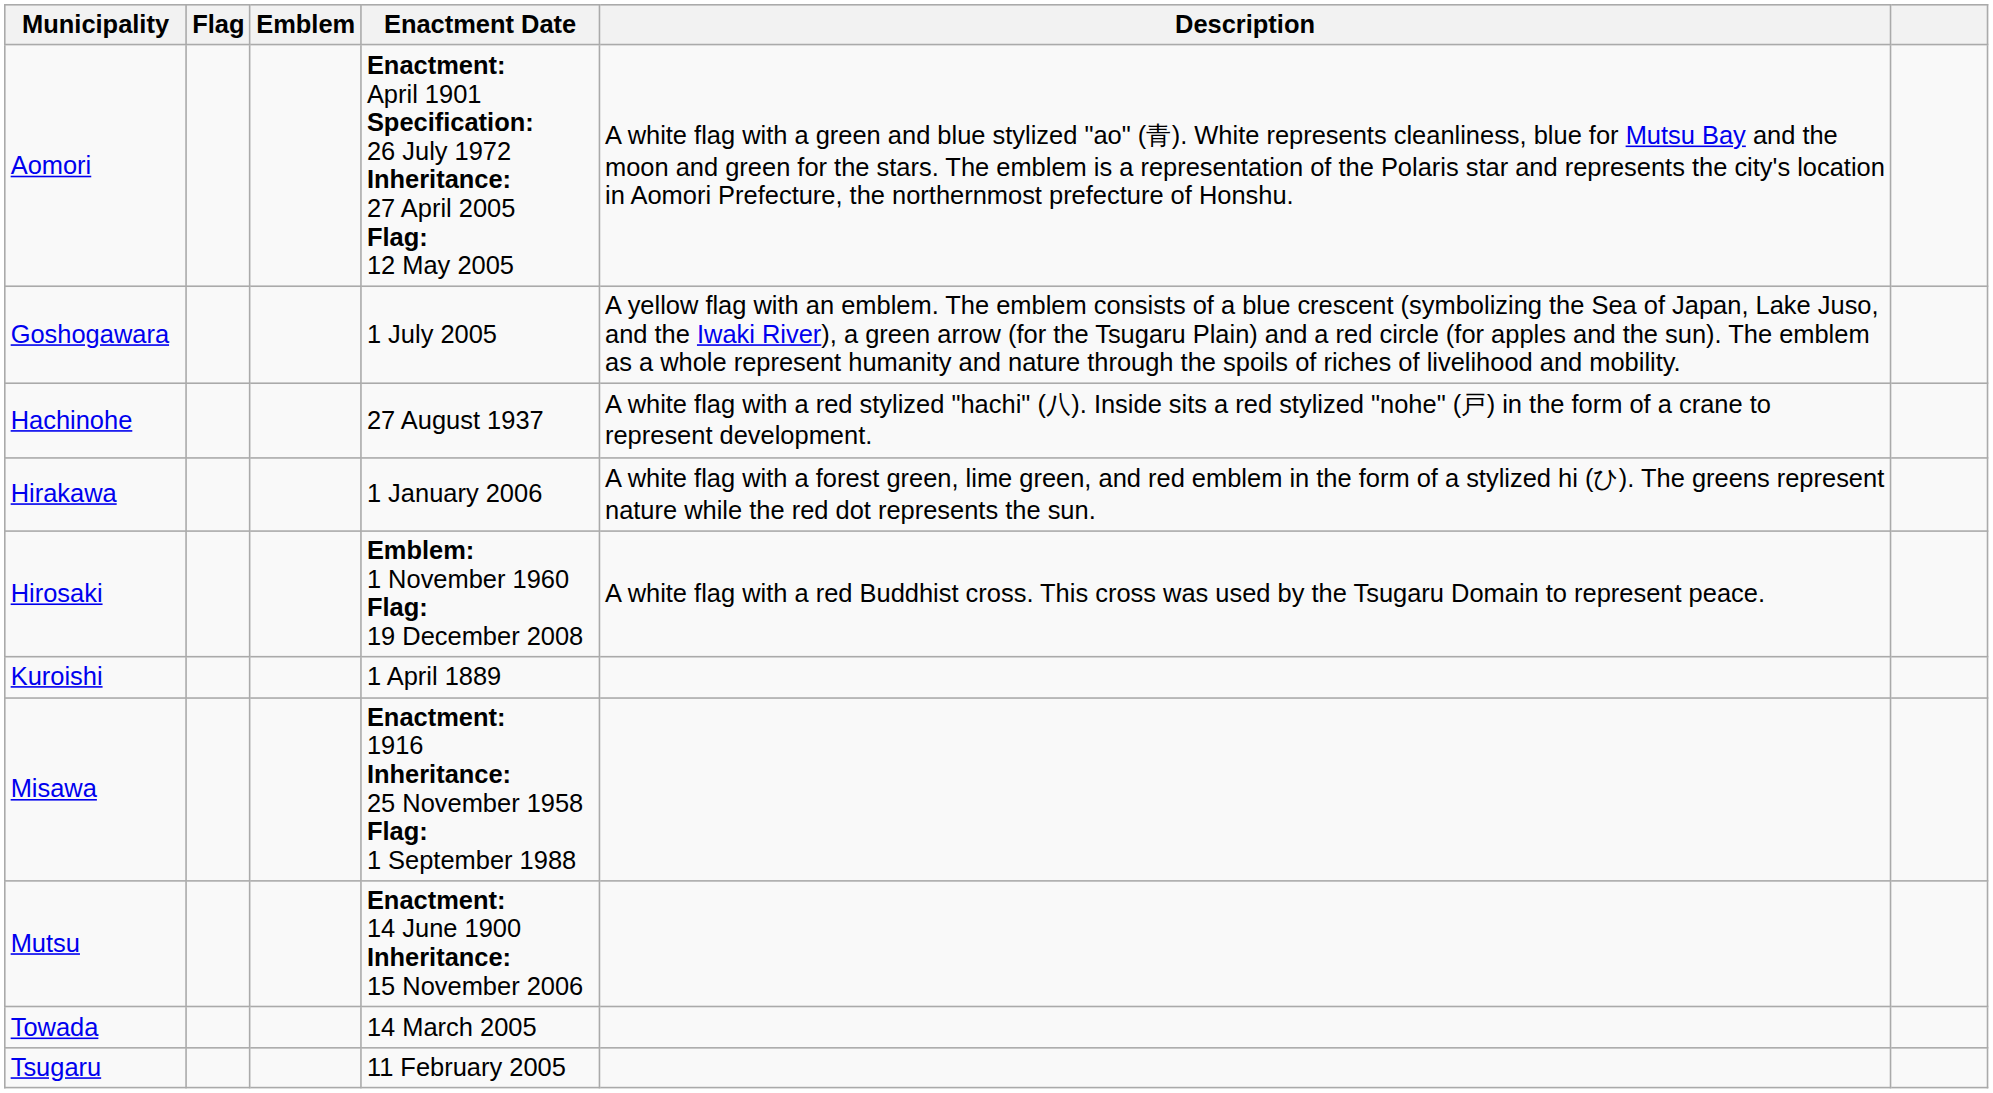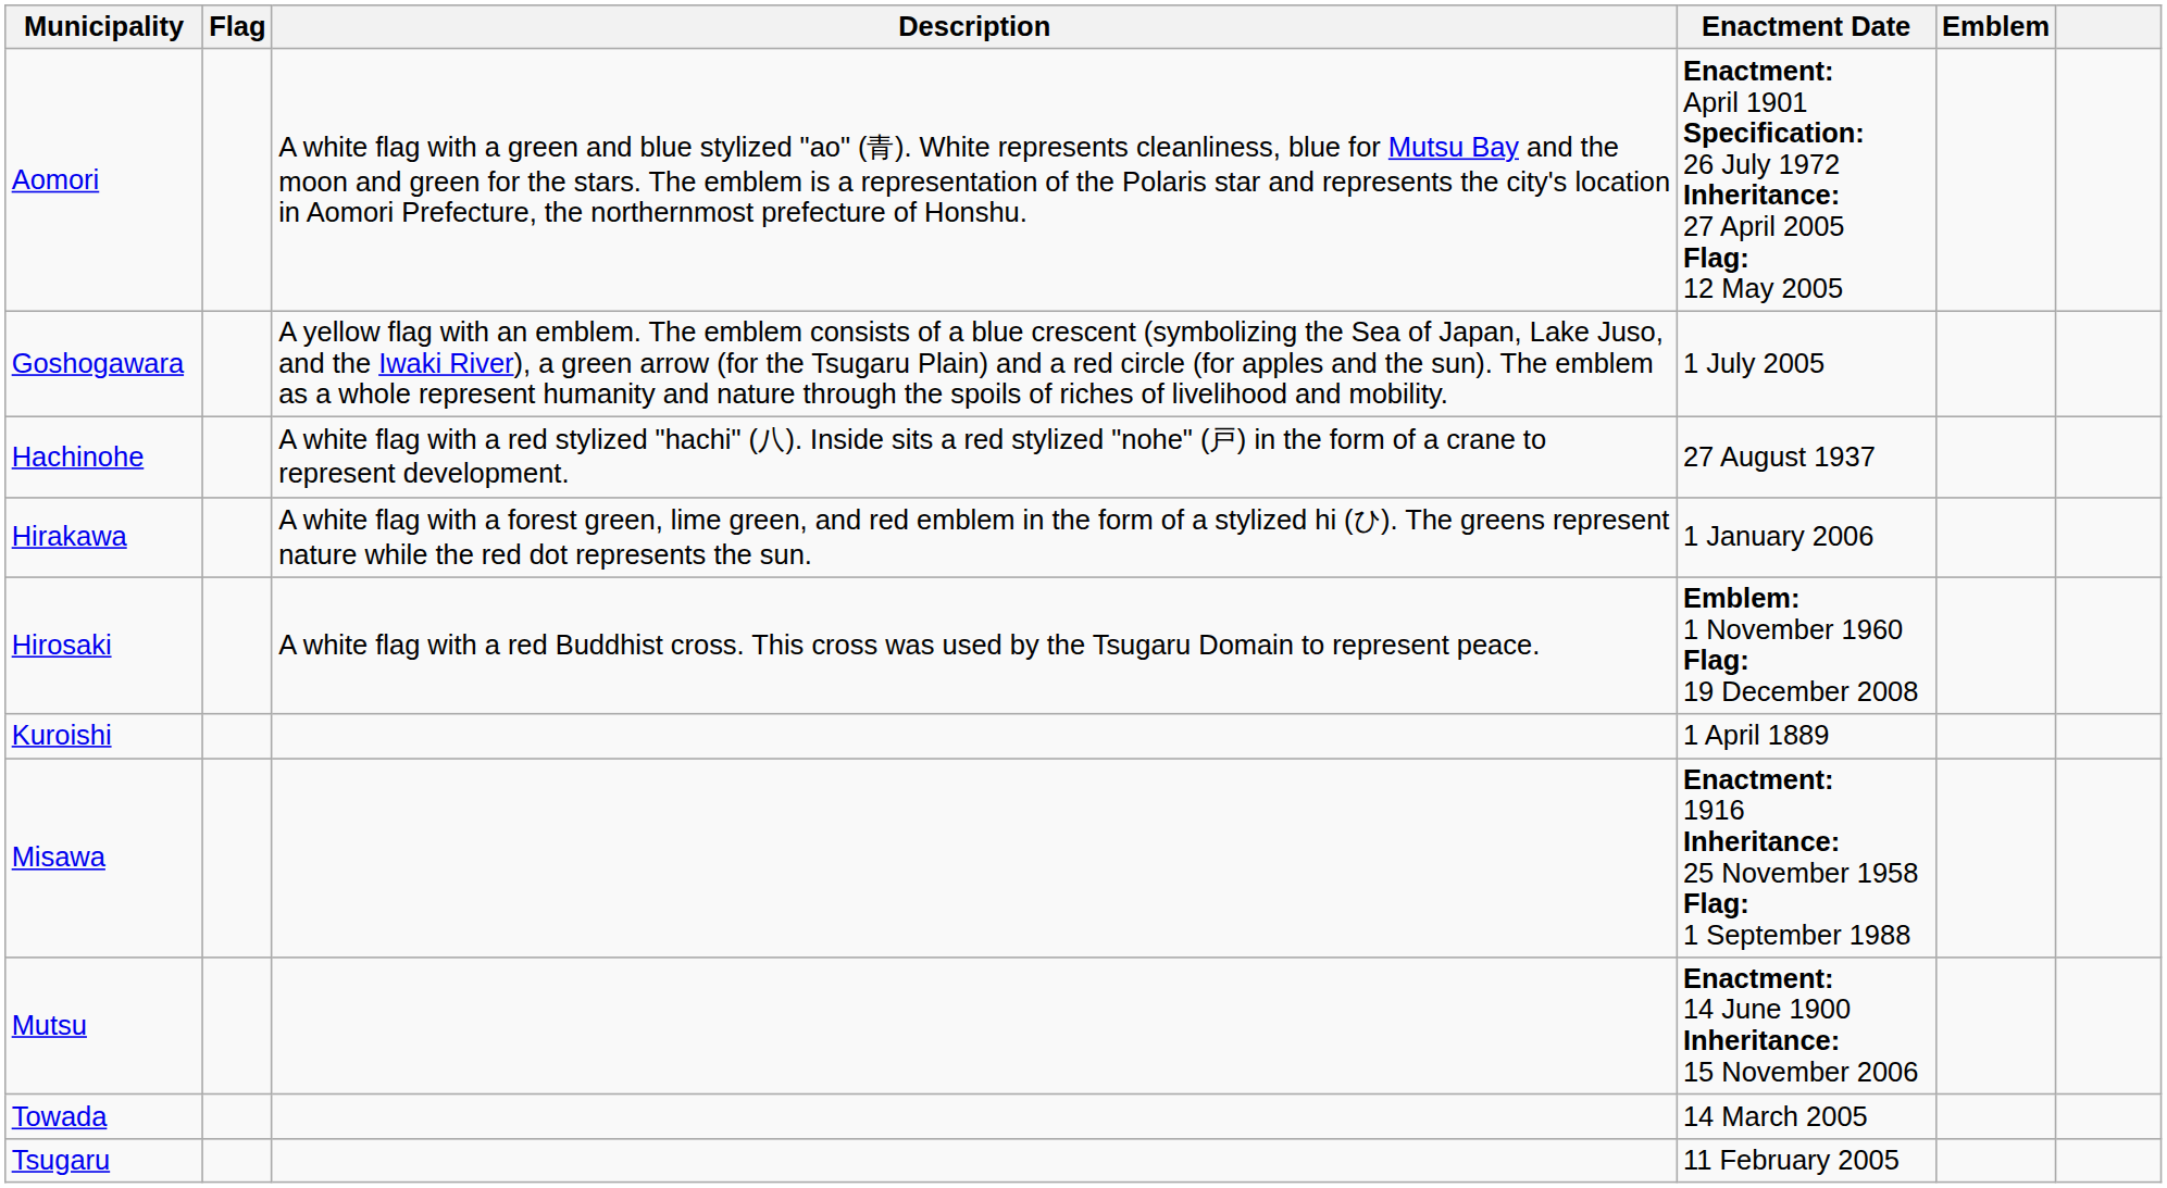 <table class="wikitable">
 <tr>
 <th style="width:12ch;">Municipality</th>
 <th>Flag</th>
+<th>Description</th>
+<th style="width:16ch;">Enactment Date</th>
 <th>Emblem</th>
-<th style="width:16ch;">Enactment Date</th>
-<th>Description</th>
 <th style="width:6ch;"></th>
 </tr>
 <tr>
 <td><a href='#'>Aomori</a></td>
 <td></td>
+<td>A white flag with a green and blue stylized "ao" (青). White represents cleanliness, blue for <a href='#'>Mutsu Bay</a> and the moon and green for the stars. The emblem is a representation of the Polaris star and represents the city's location in Aomori Prefecture, the northernmost prefecture of Honshu.</td>
+<td><strong>Enactment:</strong><br>April 1901<br><strong>Specification:</strong><br>26 July 1972<br><strong>Inheritance:</strong><br>27 April 2005<br><strong>Flag:</strong><br>12 May 2005</td>
 <td></td>
-<td><strong>Enactment:</strong><br>April 1901<br><strong>Specification:</strong><br>26 July 1972<br><strong>Inheritance:</strong><br>27 April 2005<br><strong>Flag:</strong><br>12 May 2005</td>
-<td>A white flag with a green and blue stylized "ao" (青). White represents cleanliness, blue for <a href='#'>Mutsu Bay</a> and the moon and green for the stars. The emblem is a representation of the Polaris star and represents the city's location in Aomori Prefecture, the northernmost prefecture of Honshu.</td>
 <td></td>
 </tr>
 <tr>
 <td><a href='#'>Goshogawara</a></td>
 <td></td>
+<td>A yellow flag with an emblem. The emblem consists of a blue crescent (symbolizing the Sea of Japan, Lake Juso, and the <a href='#'>Iwaki River</a>), a green arrow (for the Tsugaru Plain) and a red circle (for apples and the sun). The emblem as a whole represent humanity and nature through the spoils of riches of livelihood and mobility.</td>
+<td>1 July 2005</td>
 <td></td>
-<td>1 July 2005</td>
-<td>A yellow flag with an emblem. The emblem consists of a blue crescent (symbolizing the Sea of Japan, Lake Juso, and the <a href='#'>Iwaki River</a>), a green arrow (for the Tsugaru Plain) and a red circle (for apples and the sun). The emblem as a whole represent humanity and nature through the spoils of riches of livelihood and mobility.</td>
 <td></td>
 </tr>
 <tr>
 <td><a href='#'>Hachinohe</a></td>
 <td></td>
+<td>A white flag with a red stylized "hachi" (八). Inside sits a red stylized "nohe" (戸) in the form of a crane to represent development.</td>
+<td>27 August 1937</td>
 <td></td>
-<td>27 August 1937</td>
-<td>A white flag with a red stylized "hachi" (八). Inside sits a red stylized "nohe" (戸) in the form of a crane to represent development.</td>
 <td></td>
 </tr>
 <tr>
 <td><a href='#'>Hirakawa</a></td>
 <td></td>
+<td>A white flag with a forest green, lime green, and red emblem in the form of a stylized hi (ひ). The greens represent nature while the red dot represents the sun.</td>
+<td>1 January 2006</td>
 <td></td>
-<td>1 January 2006</td>
-<td>A white flag with a forest green, lime green, and red emblem in the form of a stylized hi (ひ). The greens represent nature while the red dot represents the sun.</td>
 <td></td>
 </tr>
 <tr>
 <td><a href='#'>Hirosaki</a></td>
 <td></td>
+<td>A white flag with a red Buddhist cross. This cross was used by the Tsugaru Domain to represent peace.</td>
+<td><strong>Emblem:</strong><br>1 November 1960<br><strong>Flag:</strong><br>19 December 2008</td>
 <td></td>
-<td><strong>Emblem:</strong><br>1 November 1960<br><strong>Flag:</strong><br>19 December 2008</td>
-<td>A white flag with a red Buddhist cross. This cross was used by the Tsugaru Domain to represent peace.</td>
 <td></td>
 </tr>
 <tr>
 <td><a href='#'>Kuroishi</a></td>
 <td></td>
 <td></td>
 <td>1 April 1889</td>
 <td></td>
 <td></td>
 </tr>
 <tr>
 <td><a href='#'>Misawa</a></td>
 <td></td>
 <td></td>
 <td><strong>Enactment:</strong><br>1916<br><strong>Inheritance:</strong><br>25 November 1958<br><strong>Flag:</strong><br>1 September 1988</td>
 <td></td>
 <td></td>
 </tr>
 <tr>
 <td><a href='#'>Mutsu</a></td>
 <td></td>
 <td></td>
 <td><strong>Enactment:</strong><br>14 June 1900<br><strong>Inheritance:</strong><br>15 November 2006</td>
 <td></td>
 <td></td>
 </tr>
 <tr>
 <td><a href='#'>Towada</a></td>
 <td></td>
 <td></td>
 <td>14 March 2005</td>
 <td></td>
 <td></td>
 </tr>
 <tr>
 <td><a href='#'>Tsugaru</a></td>
 <td></td>
 <td></td>
 <td>11 February 2005</td>
 <td></td>
 <td></td>
 </tr>
 </table>
